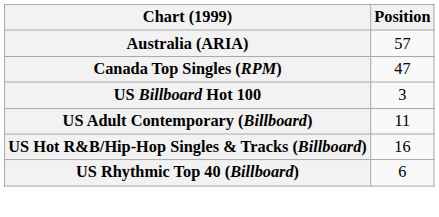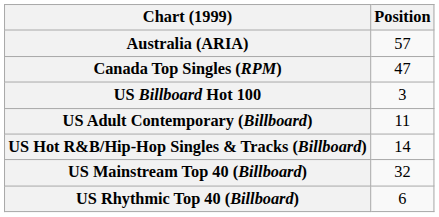 <table class="wikitable sortable plainrowheaders" style="text-align:center">
 <tr>
 <th>Chart (1999)</th>
 <th>Position</th>
 </tr>
 <tr>
 <th scope="row">Australia (ARIA)</th>
 <td>57</td>
 </tr>
 <tr>
 <th scope="row">Canada Top Singles (<em>RPM</em>)</th>
 <td>47</td>
 </tr>
 <tr>
 <th scope="row">US <em>Billboard</em> Hot 100</th>
 <td>3</td>
 </tr>
 <tr>
 <th scope="row">US Adult Contemporary (<em>Billboard</em>)</th>
 <td>11</td>
 </tr>
 <tr>
 <th scope="row">US Hot R&B/Hip-Hop Singles & Tracks (<em>Billboard</em>)</th>
-<td>16</td>
+<td>14</td>
+</tr>
+<tr>
+<th scope="row">US Mainstream Top 40 (<em>Billboard</em>)</th>
+<td>32</td>
 </tr>
 <tr>
 <th scope="row">US Rhythmic Top 40 (<em>Billboard</em>)</th>
 <td>6</td>
 </tr>
 </table>
